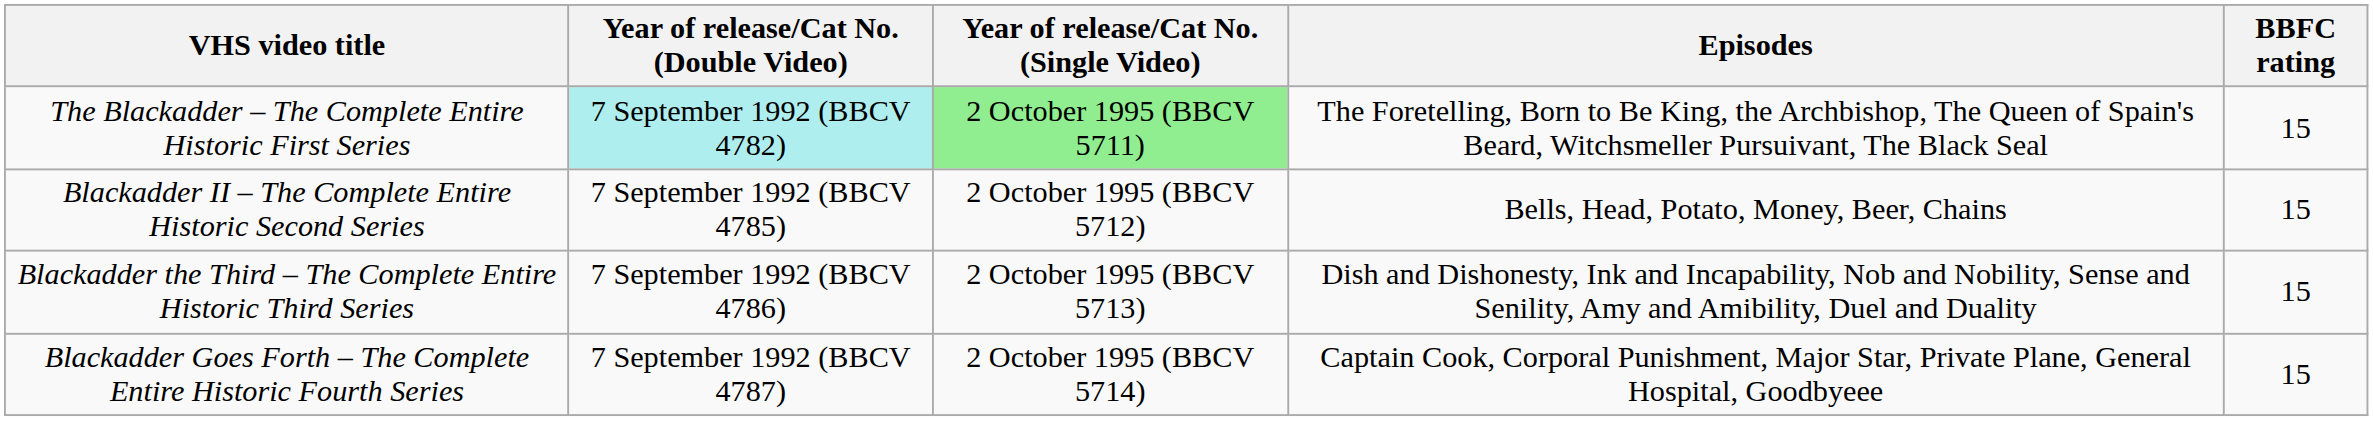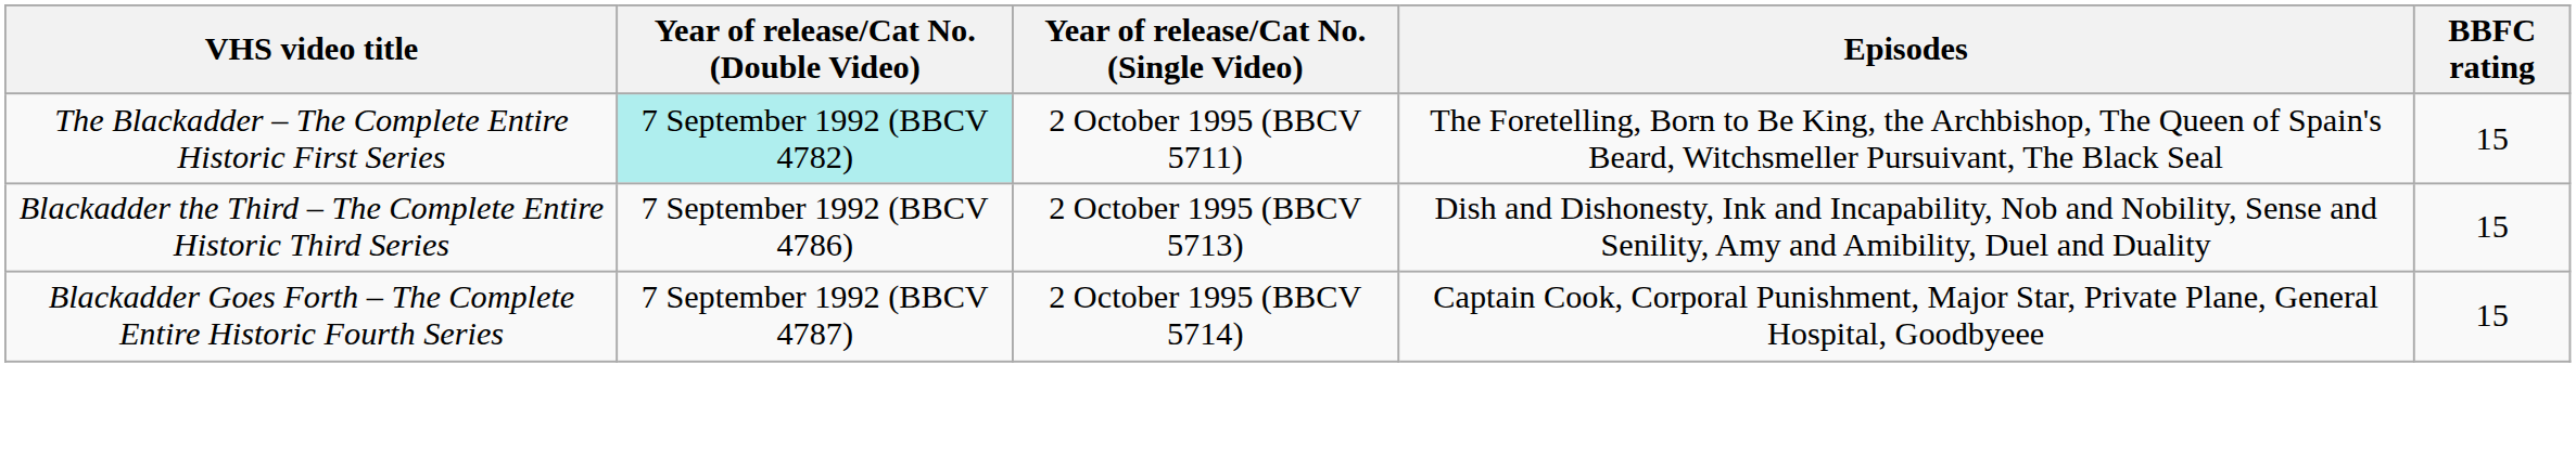 <table class="wikitable" style="width:99%;">
 <tr>
 <th>VHS video title</th>
 <th>Year of release/Cat No. (Double Video)</th>
 <th>Year of release/Cat No. (Single Video)</th>
 <th>Episodes</th>
 <th>BBFC rating</th>
 </tr>
 <tr style="text-align:center;">
 <td><em>The Blackadder – The Complete Entire Historic First Series</em></td>
 <td style="background: paleturquoise;">7 September 1992 (BBCV 4782)</td>
-<td style="background: lightgreen;">2 October 1995 (BBCV 5711)</td>
+<td>2 October 1995 (BBCV 5711)</td>
 <td>The Foretelling, Born to Be King, the Archbishop, The Queen of Spain's Beard, Witchsmeller Pursuivant, The Black Seal</td>
-<td>15</td>
-</tr>
-<tr style="text-align:center;">
-<td><em>Blackadder II – The Complete Entire Historic Second Series</em></td>
-<td>7 September 1992 (BBCV 4785)</td>
-<td>2 October 1995 (BBCV 5712)</td>
-<td>Bells, Head, Potato, Money, Beer, Chains</td>
 <td>15</td>
 </tr>
 <tr style="text-align:center;">
 <td><em>Blackadder the Third – The Complete Entire Historic Third Series</em></td>
 <td>7 September 1992 (BBCV 4786)</td>
 <td>2 October 1995 (BBCV 5713)</td>
 <td>Dish and Dishonesty, Ink and Incapability, Nob and Nobility, Sense and Senility, Amy and Amibility, Duel and Duality</td>
 <td>15</td>
 </tr>
 <tr style="text-align:center;">
 <td><em>Blackadder Goes Forth – The Complete Entire Historic Fourth Series</em></td>
 <td>7 September 1992 (BBCV 4787)</td>
 <td>2 October 1995 (BBCV 5714)</td>
 <td>Captain Cook, Corporal Punishment, Major Star, Private Plane, General Hospital, Goodbyeee</td>
 <td>15</td>
 </tr>
 </table>
